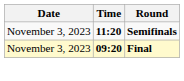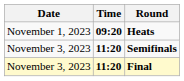 <table class="wikitable">
 <tr>
 <th>Date</th>
 <th>Time</th>
 <th>Round</th>
+</tr>
+<tr>
+<td>November 1, 2023</td>
+<td><strong>09:20</strong></td>
+<td><strong>Heats</strong></td>
 </tr>
 <tr>
 <td>November 3, 2023</td>
 <td><strong>11:20</strong></td>
 <td><strong>Semifinals</strong></td>
 </tr>
 <tr style=background:lemonchiffon>
 <td>November 3, 2023</td>
-<td><strong>09:20</strong></td>
+<td><strong>11:20</strong></td>
 <td><strong>Final</strong></td>
 </tr>
 </table>
